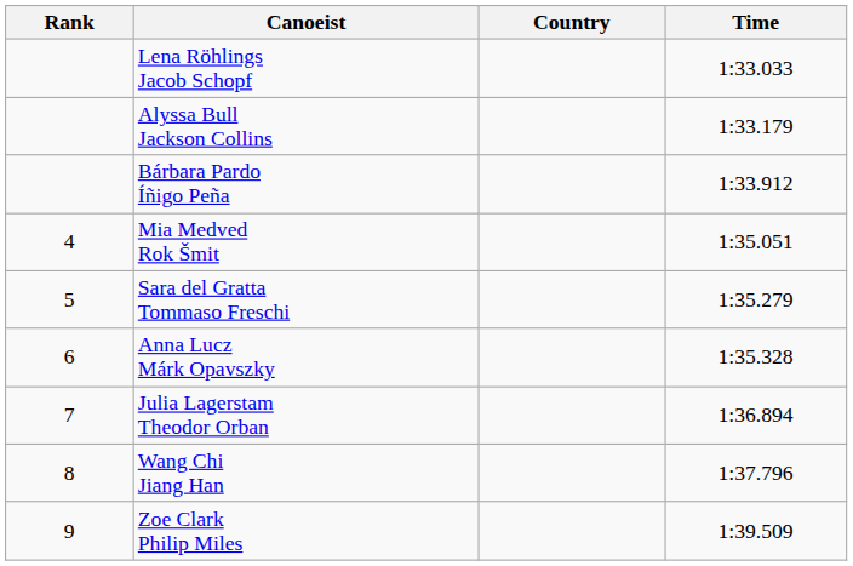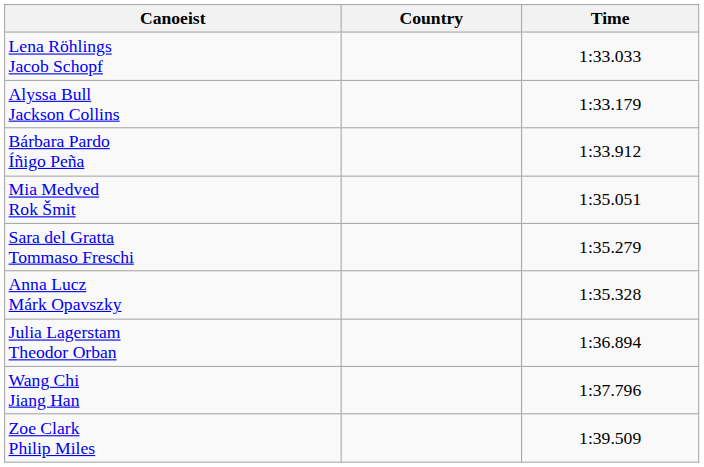 <table class="wikitable" style="text-align:center;width: 50%">
 <tr>
-<th>Rank</th>
 <th>Canoeist</th>
 <th>Country</th>
 <th>Time</th>
 </tr>
 <tr>
-<td></td>
 <td align="left"><a href='#'>Lena Röhlings</a><br><a href='#'>Jacob Schopf</a></td>
 <td align="left"></td>
 <td>1:33.033</td>
 </tr>
 <tr>
-<td></td>
 <td align="left"><a href='#'>Alyssa Bull</a><br><a href='#'>Jackson Collins</a></td>
 <td align="left"></td>
 <td>1:33.179</td>
 </tr>
 <tr>
-<td></td>
 <td align="left"><a href='#'>Bárbara Pardo</a><br><a href='#'>Íñigo Peña</a></td>
 <td align="left"></td>
 <td>1:33.912</td>
 </tr>
 <tr>
-<td>4</td>
 <td align="left"><a href='#'>Mia Medved</a><br><a href='#'>Rok Šmit</a></td>
 <td align="left"></td>
 <td>1:35.051</td>
 </tr>
 <tr>
-<td>5</td>
 <td align="left"><a href='#'>Sara del Gratta</a><br><a href='#'>Tommaso Freschi</a></td>
 <td align="left"></td>
 <td>1:35.279</td>
 </tr>
 <tr>
-<td>6</td>
 <td align="left"><a href='#'>Anna Lucz</a><br><a href='#'>Márk Opavszky</a></td>
 <td align="left"></td>
 <td>1:35.328</td>
 </tr>
 <tr>
-<td>7</td>
 <td align="left"><a href='#'>Julia Lagerstam</a><br><a href='#'>Theodor Orban</a></td>
 <td align="left"></td>
 <td>1:36.894</td>
 </tr>
 <tr>
-<td>8</td>
 <td align="left"><a href='#'>Wang Chi</a><br><a href='#'>Jiang Han</a></td>
 <td align="left"></td>
 <td>1:37.796</td>
 </tr>
 <tr>
-<td>9</td>
 <td align="left"><a href='#'>Zoe Clark</a><br><a href='#'>Philip Miles</a></td>
 <td align="left"></td>
 <td>1:39.509</td>
 </tr>
 </table>
